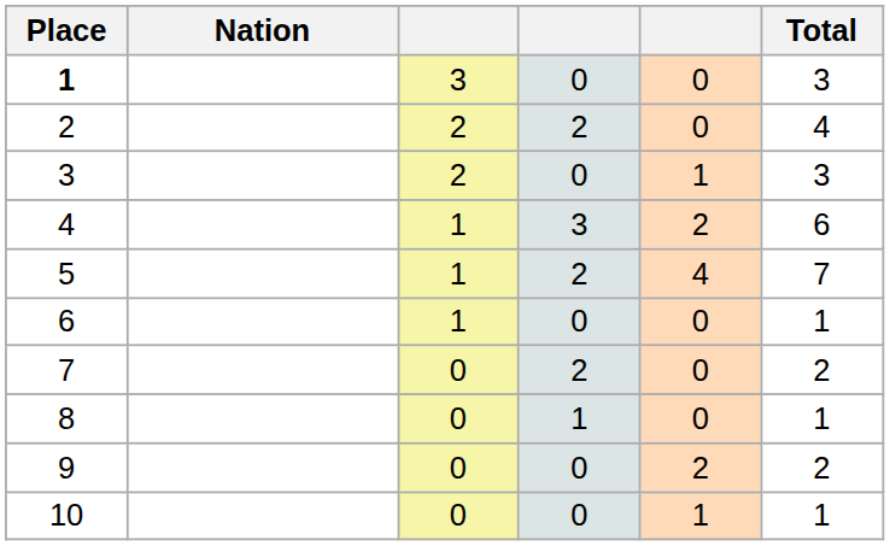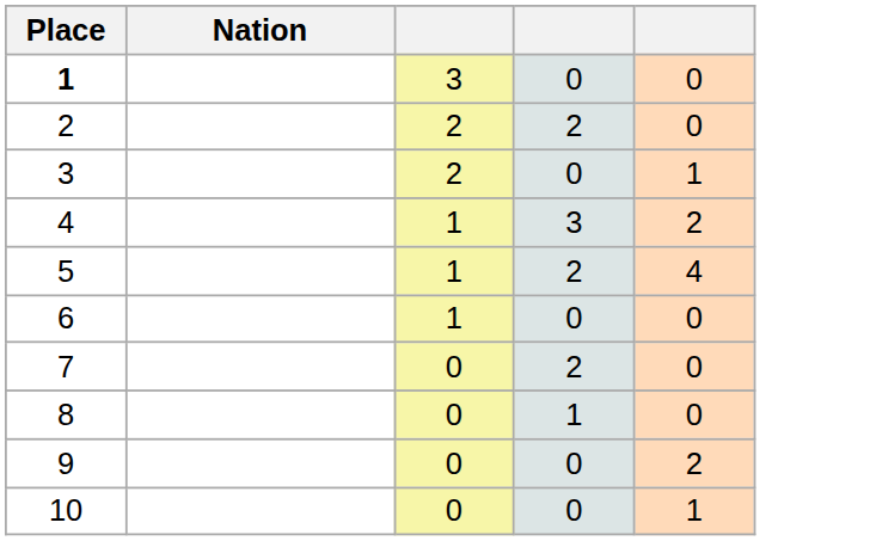 <table class=wikitable style="border:1px solid #AAAAAA;font-size:90%">
 <tr bgcolor="#EFEFEF">
 <th width=50>Place</th>
 <th width=120>Nation</th>
 <th width=50></th>
 <th width=50></th>
 <th width=50></th>
-<th width=50>Total</th>
 </tr>
 <tr align="center" valign="top" bgcolor="#FFFFFF">
 <td><strong>1</strong></td>
 <td align="left"><strong></strong></td>
 <td style="background:#F7F6A8;">3</td>
 <td style="background:#DCE5E5;">0</td>
 <td style="background:#FFDAB9;">0</td>
-<td>3</td>
 </tr>
 <tr align="center" valign="top" bgcolor="#FFFFFF">
 <td>2</td>
 <td align="left"></td>
 <td style="background:#F7F6A8;">2</td>
 <td style="background:#DCE5E5;">2</td>
 <td style="background:#FFDAB9;">0</td>
-<td>4</td>
 </tr>
 <tr align="center" valign="top" bgcolor="#FFFFFF">
 <td>3</td>
 <td align="left"></td>
 <td style="background:#F7F6A8;">2</td>
 <td style="background:#DCE5E5;">0</td>
 <td style="background:#FFDAB9;">1</td>
-<td>3</td>
 </tr>
 <tr align="center" valign="top" bgcolor="#FFFFFF">
 <td>4</td>
 <td align="left"></td>
 <td style="background:#F7F6A8;">1</td>
 <td style="background:#DCE5E5;">3</td>
 <td style="background:#FFDAB9;">2</td>
-<td>6</td>
 </tr>
 <tr align="center" valign="top" bgcolor="#FFFFFF">
 <td>5</td>
 <td align="left"></td>
 <td style="background:#F7F6A8;">1</td>
 <td style="background:#DCE5E5;">2</td>
 <td style="background:#FFDAB9;">4</td>
-<td>7</td>
 </tr>
 <tr align="center" valign="top" bgcolor="#FFFFFF">
 <td>6</td>
 <td align="left"></td>
 <td style="background:#F7F6A8;">1</td>
 <td style="background:#DCE5E5;">0</td>
 <td style="background:#FFDAB9;">0</td>
-<td>1</td>
 </tr>
 <tr align="center" valign="top" bgcolor="#FFFFFF">
 <td>7</td>
 <td align="left"></td>
 <td style="background:#F7F6A8;">0</td>
 <td style="background:#DCE5E5;">2</td>
 <td style="background:#FFDAB9;">0</td>
-<td>2</td>
 </tr>
 <tr align="center" valign="top" bgcolor="#FFFFFF">
 <td>8</td>
 <td align="left"></td>
 <td style="background:#F7F6A8;">0</td>
 <td style="background:#DCE5E5;">1</td>
 <td style="background:#FFDAB9;">0</td>
-<td>1</td>
 </tr>
 <tr align="center" valign="top" bgcolor="#FFFFFF">
 <td>9</td>
 <td align="left"></td>
 <td style="background:#F7F6A8;">0</td>
 <td style="background:#DCE5E5;">0</td>
 <td style="background:#FFDAB9;">2</td>
-<td>2</td>
 </tr>
 <tr align="center" valign="top" bgcolor="#FFFFFF">
 <td>10</td>
 <td align="left"></td>
 <td style="background:#F7F6A8;">0</td>
 <td style="background:#DCE5E5;">0</td>
 <td style="background:#FFDAB9;">1</td>
-<td>1</td>
 </tr>
 </table>
